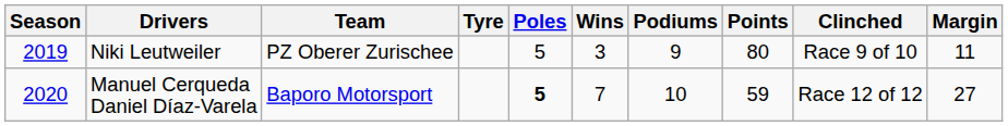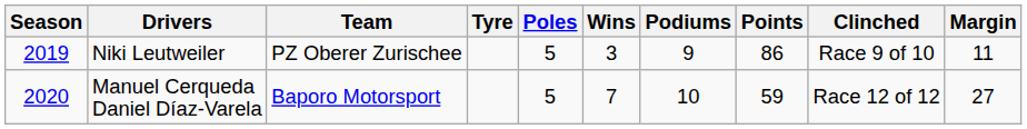 <table class="sortable wikitable" style="font-size:85%; text-align:center;">
 <tr>
 <th scope="col">Season</th>
 <th scope="col">Drivers</th>
 <th scope="col">Team</th>
 <th scope="col">Tyre</th>
 <th scope="col"><a href='#'>Poles</a></th>
 <th scope="col">Wins</th>
 <th scope="col">Podiums</th>
 <th scope="col">Points</th>
 <th scope="col">Clinched</th>
 <th scope="col">Margin</th>
 </tr>
 <tr>
 <td><a href='#'>2019</a></td>
 <td align="left"> Niki Leutweiler</td>
 <td align="left"> PZ Oberer Zurischee</td>
 <td></td>
 <td>5</td>
 <td>3</td>
 <td>9</td>
-<td>80</td>
+<td>86</td>
 <td>Race 9 of 10</td>
 <td>11</td>
 </tr>
 <tr>
 <td><a href='#'>2020</a></td>
 <td align="left"> Manuel Cerqueda<br> Daniel Díaz-Varela</td>
 <td align="left"> <a href='#'>Baporo Motorsport</a></td>
 <td></td>
-<td><strong>5</strong></td>
+<td>5</td>
 <td>7</td>
 <td>10</td>
 <td>59</td>
 <td>Race 12 of 12</td>
 <td>27</td>
 </tr>
 </table>
